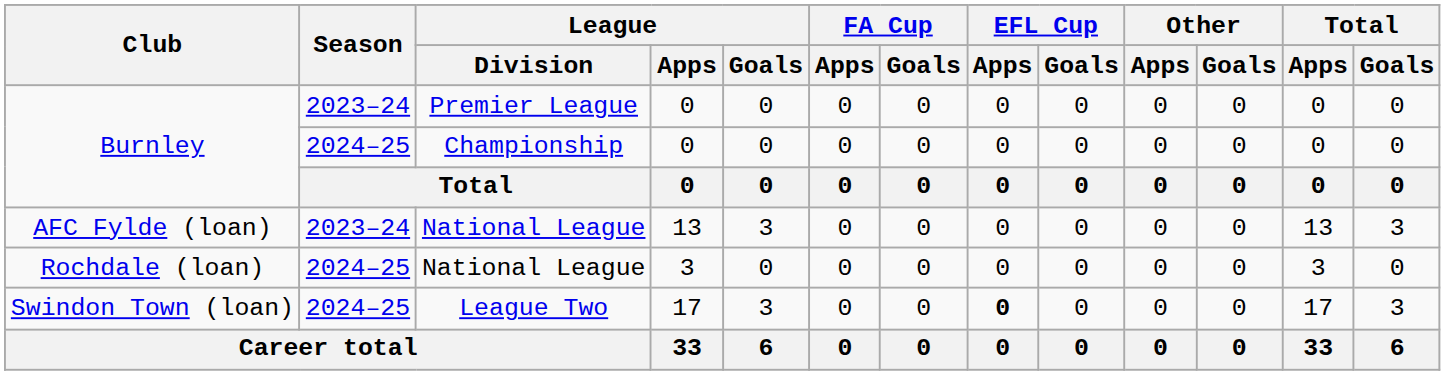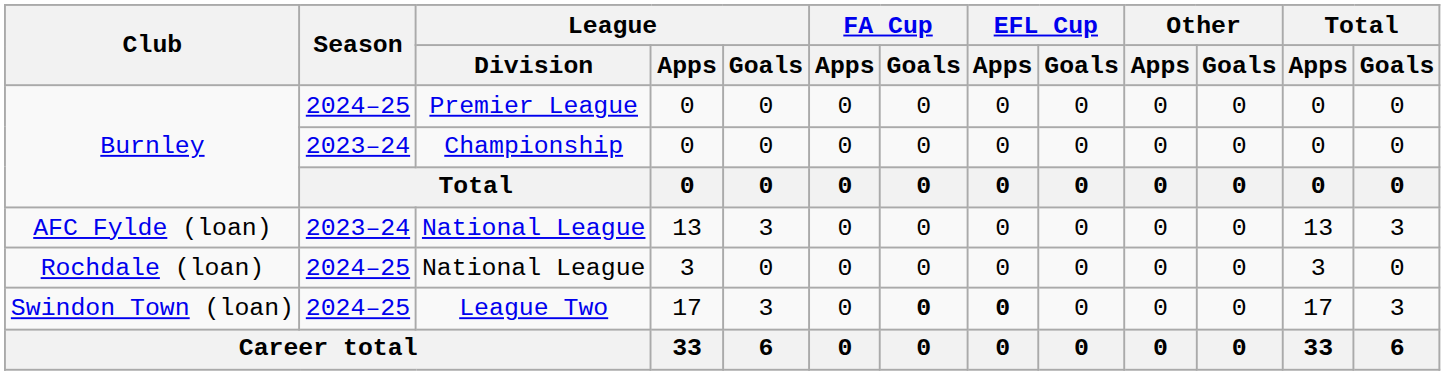 <table class=wikitable style=text-align:center>
 <tr>
 <th rowspan=2>Club</th>
 <th rowspan=2>Season</th>
 <th colspan=3>League</th>
 <th colspan=2><a href='#'>FA Cup</a></th>
 <th colspan=2><a href='#'>EFL Cup</a></th>
 <th colspan=2>Other</th>
 <th colspan=2>Total</th>
 </tr>
 <tr>
 <th>Division</th>
 <th>Apps</th>
 <th>Goals</th>
 <th>Apps</th>
 <th>Goals</th>
 <th>Apps</th>
 <th>Goals</th>
 <th>Apps</th>
 <th>Goals</th>
 <th>Apps</th>
 <th>Goals</th>
 </tr>
 <tr>
 <td rowspan=3><a href='#'>Burnley</a></td>
-<td><a href='#'>2023–24</a></td>
+<td><a href='#'>2024–25</a></td>
 <td><a href='#'>Premier League</a></td>
 <td>0</td>
 <td>0</td>
 <td>0</td>
 <td>0</td>
 <td>0</td>
 <td>0</td>
 <td>0</td>
 <td>0</td>
 <td>0</td>
 <td>0</td>
 </tr>
 <tr>
-<td><a href='#'>2024–25</a></td>
+<td><a href='#'>2023–24</a></td>
 <td><a href='#'>Championship</a></td>
 <td>0</td>
 <td>0</td>
 <td>0</td>
 <td>0</td>
 <td>0</td>
 <td>0</td>
 <td>0</td>
 <td>0</td>
 <td>0</td>
 <td>0</td>
 </tr>
 <tr>
 <th colspan="2">Total</th>
 <th>0</th>
 <th>0</th>
 <th>0</th>
 <th>0</th>
 <th>0</th>
 <th>0</th>
 <th>0</th>
 <th>0</th>
 <th>0</th>
 <th>0</th>
 </tr>
 <tr>
 <td><a href='#'>AFC Fylde</a> (loan)</td>
 <td><a href='#'>2023–24</a></td>
 <td><a href='#'>National League</a></td>
 <td>13</td>
 <td>3</td>
 <td>0</td>
 <td>0</td>
 <td>0</td>
 <td>0</td>
 <td>0</td>
 <td>0</td>
 <td>13</td>
 <td>3</td>
 </tr>
 <tr>
 <td><a href='#'>Rochdale</a> (loan)</td>
 <td><a href='#'>2024–25</a></td>
 <td>National League</td>
 <td>3</td>
 <td>0</td>
 <td>0</td>
 <td>0</td>
 <td>0</td>
 <td>0</td>
 <td>0</td>
 <td>0</td>
 <td>3</td>
 <td>0</td>
 </tr>
 <tr>
 <td><a href='#'>Swindon Town</a> (loan)</td>
 <td><a href='#'>2024–25</a></td>
 <td><a href='#'>League Two</a></td>
 <td>17</td>
 <td>3</td>
 <td>0</td>
-<td>0</td>
+<td><strong>0</strong></td>
 <td><strong>0</strong></td>
 <td>0</td>
 <td>0</td>
 <td>0</td>
 <td>17</td>
 <td>3</td>
 </tr>
 <tr>
 <th colspan="3">Career total</th>
 <th>33</th>
 <th>6</th>
 <th>0</th>
 <th>0</th>
 <th>0</th>
 <th>0</th>
 <th>0</th>
 <th>0</th>
 <th>33</th>
 <th>6</th>
 </tr>
 </table>
